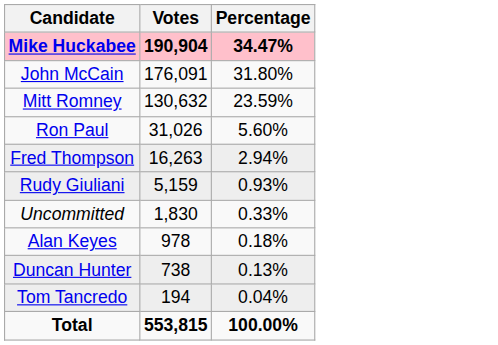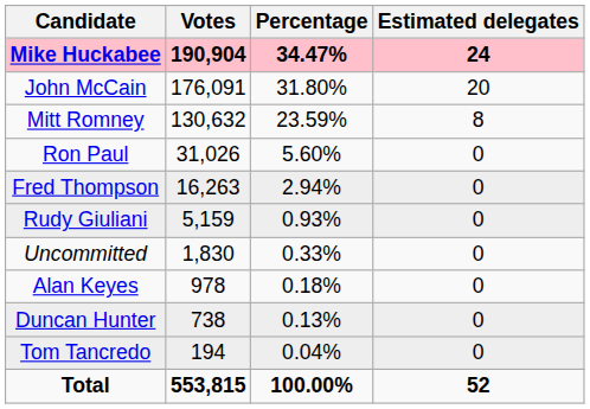 <table class="wikitable" style="text-align:center;">
 <tr>
 <th>Candidate</th>
 <th>Votes</th>
 <th>Percentage</th>
+<th>Estimated delegates</th>
 </tr>
 <tr style="background:pink;">
 <td><strong><a href='#'>Mike Huckabee</a></strong></td>
 <td><strong>190,904</strong></td>
 <td><strong>34.47%</strong></td>
+<td><strong>24</strong></td>
 </tr>
 <tr>
 <td><a href='#'>John McCain</a></td>
 <td>176,091</td>
 <td>31.80%</td>
+<td>20</td>
 </tr>
 <tr>
 <td><a href='#'>Mitt Romney</a></td>
 <td>130,632</td>
 <td>23.59%</td>
+<td>8</td>
 </tr>
 <tr>
 <td><a href='#'>Ron Paul</a></td>
 <td>31,026</td>
 <td>5.60%</td>
+<td>0</td>
 </tr>
 <tr style="background:#eee;">
 <td><a href='#'>Fred Thompson</a></td>
 <td>16,263</td>
 <td>2.94%</td>
+<td>0</td>
 </tr>
 <tr style="background:#eee;">
 <td><a href='#'>Rudy Giuliani</a></td>
 <td>5,159</td>
 <td>0.93%</td>
+<td>0</td>
 </tr>
 <tr>
 <td><em>Uncommitted</em></td>
 <td>1,830</td>
 <td>0.33%</td>
+<td>0</td>
 </tr>
 <tr>
 <td><a href='#'>Alan Keyes</a></td>
 <td>978</td>
 <td>0.18%</td>
+<td>0</td>
 </tr>
 <tr style="background:#eee;">
 <td><a href='#'>Duncan Hunter</a></td>
 <td>738</td>
 <td>0.13%</td>
+<td>0</td>
 </tr>
 <tr style="background:#eee;">
 <td><a href='#'>Tom Tancredo</a></td>
 <td>194</td>
 <td>0.04%</td>
+<td>0</td>
 </tr>
 <tr>
 <td><strong>Total</strong></td>
 <td><strong>553,815</strong></td>
 <td><strong>100.00%</strong></td>
+<td><strong>52</strong></td>
 </tr>
 </table>
